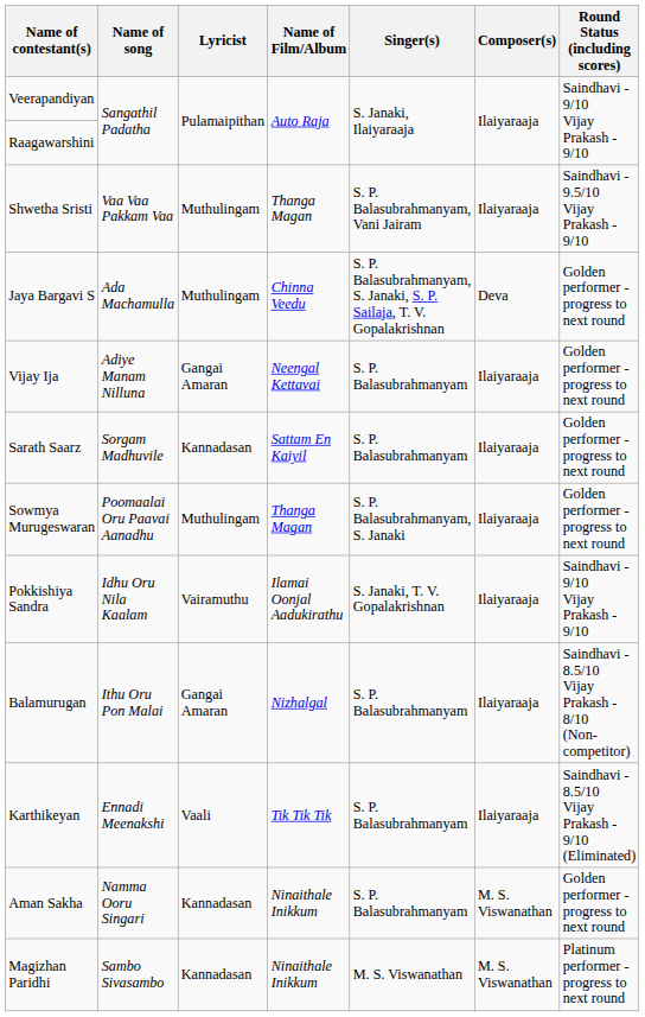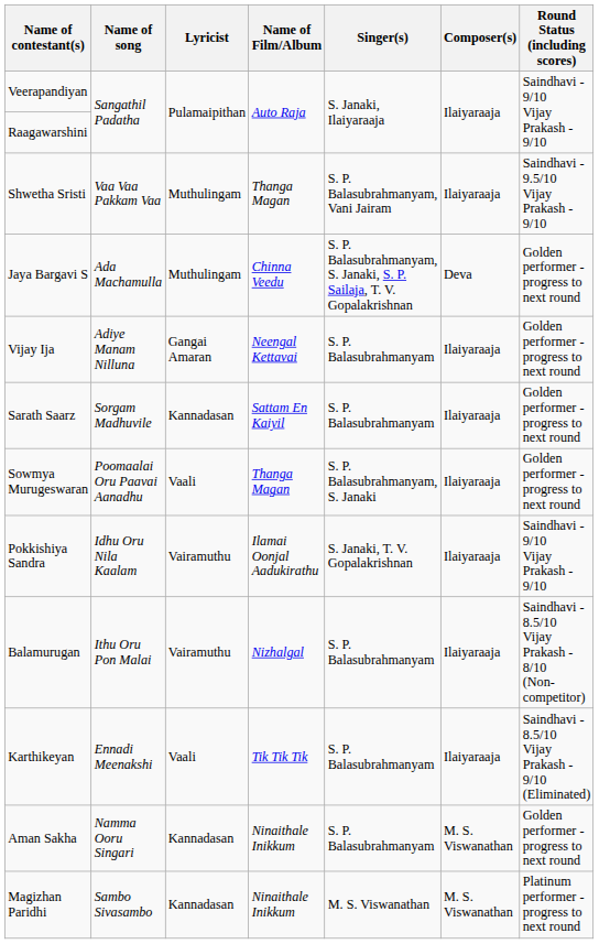 <table class="wikitable">
 <tr>
 <th>Name of contestant(s)</th>
 <th>Name of song</th>
 <th>Lyricist</th>
 <th>Name of Film/Album</th>
 <th>Singer(s)</th>
 <th>Composer(s)</th>
 <th>Round Status (including scores)</th>
 </tr>
 <tr>
 <td>Veerapandiyan</td>
 <td rowspan="2"><em>Sangathil Padatha</em></td>
 <td rowspan="2">Pulamaipithan</td>
 <td rowspan="2"><a href='#'><em>Auto Raja</em></a></td>
 <td rowspan="2">S. Janaki, Ilaiyaraaja</td>
 <td rowspan="2">Ilaiyaraaja</td>
 <td rowspan="2">Saindhavi - 9/10<br>Vijay Prakash - 9/10</td>
 </tr>
 <tr>
 <td>Raagawarshini</td>
 </tr>
 <tr>
 <td>Shwetha Sristi</td>
 <td><em>Vaa Vaa Pakkam Vaa</em></td>
 <td>Muthulingam</td>
 <td><em>Thanga Magan</em></td>
 <td>S. P. Balasubrahmanyam, Vani Jairam</td>
 <td>Ilaiyaraaja</td>
 <td>Saindhavi - 9.5/10<br>Vijay Prakash - 9/10</td>
 </tr>
 <tr>
 <td>Jaya Bargavi S</td>
 <td><em>Ada Machamulla</em></td>
 <td>Muthulingam</td>
 <td><a href='#'><em>Chinna Veedu</em></a></td>
 <td>S. P. Balasubrahmanyam, S. Janaki, <a href='#'>S. P. Sailaja</a>, T. V. Gopalakrishnan</td>
 <td>Deva</td>
 <td>Golden performer - progress to next round</td>
 </tr>
 <tr>
 <td>Vijay Ija</td>
 <td><em>Adiye Manam Nilluna</em></td>
 <td>Gangai Amaran</td>
 <td><a href='#'><em>Neengal Kettavai</em></a></td>
 <td>S. P. Balasubrahmanyam</td>
 <td>Ilaiyaraaja</td>
 <td>Golden performer - progress to next round</td>
 </tr>
 <tr>
 <td>Sarath Saarz</td>
 <td><em>Sorgam Madhuvile</em></td>
 <td>Kannadasan</td>
 <td><a href='#'><em>Sattam En Kaiyil</em></a></td>
 <td>S. P. Balasubrahmanyam</td>
 <td>Ilaiyaraaja</td>
 <td>Golden performer - progress to next round</td>
 </tr>
 <tr>
 <td>Sowmya Murugeswaran</td>
 <td><em>Poomaalai Oru Paavai Aanadhu</em></td>
-<td>Muthulingam</td>
+<td>Vaali</td>
 <td><a href='#'><em>Thanga Magan</em></a></td>
 <td>S. P. Balasubrahmanyam, S. Janaki</td>
 <td>Ilaiyaraaja</td>
 <td>Golden performer - progress to next round</td>
 </tr>
 <tr>
 <td>Pokkishiya Sandra</td>
 <td><em>Idhu Oru Nila Kaalam</em></td>
 <td>Vairamuthu</td>
 <td><em>Ilamai Oonjal Aadukirathu</em></td>
 <td>S. Janaki, T. V. Gopalakrishnan</td>
 <td>Ilaiyaraaja</td>
 <td>Saindhavi - 9/10<br>Vijay Prakash - 9/10</td>
 </tr>
 <tr>
 <td>Balamurugan</td>
 <td><em>Ithu Oru Pon Malai</em></td>
-<td>Gangai Amaran</td>
+<td>Vairamuthu</td>
 <td><a href='#'><em>Nizhalgal</em></a></td>
 <td>S. P. Balasubrahmanyam</td>
 <td>Ilaiyaraaja</td>
 <td>Saindhavi - 8.5/10<br>Vijay Prakash - 8/10<br>(Non-competitor)</td>
 </tr>
 <tr>
 <td>Karthikeyan</td>
 <td><em>Ennadi Meenakshi</em></td>
 <td>Vaali</td>
 <td><a href='#'><em>Tik Tik Tik</em></a></td>
 <td>S. P. Balasubrahmanyam</td>
 <td>Ilaiyaraaja</td>
 <td>Saindhavi - 8.5/10<br>Vijay Prakash - 9/10<br>(Eliminated)</td>
 </tr>
 <tr>
 <td>Aman Sakha</td>
 <td><em>Namma Ooru Singari</em></td>
 <td>Kannadasan</td>
 <td><em>Ninaithale Inikkum</em></td>
 <td>S. P. Balasubrahmanyam</td>
 <td>M. S. Viswanathan</td>
 <td>Golden performer - progress to next round</td>
 </tr>
 <tr>
 <td>Magizhan Paridhi</td>
 <td><em>Sambo Sivasambo</em></td>
 <td>Kannadasan</td>
 <td><em>Ninaithale Inikkum</em></td>
 <td>M. S. Viswanathan</td>
 <td>M. S. Viswanathan</td>
 <td>Platinum performer - progress to next round</td>
 </tr>
 </table>
